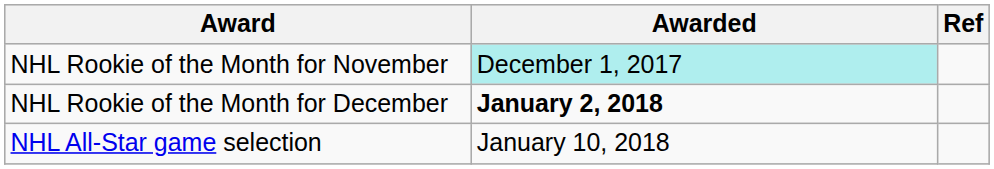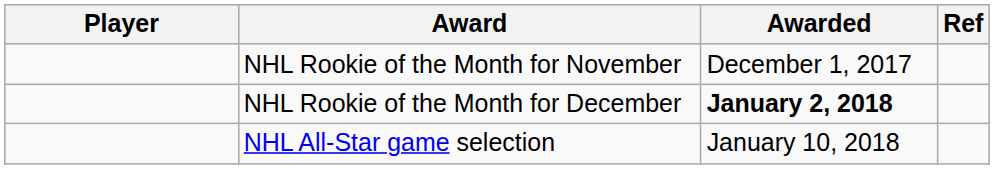 <table class="wikitable sortable" style="width:50%;">
 <tr align=center>
+<th style="width:25%;">Player</th>
 <th style="width:50%;">Award</th>
 <th style="width:50%;" data-sort-type="date">Awarded</th>
 <th style="width:10%;">Ref</th>
 </tr>
 <tr>
+<td></td>
 <td>NHL Rookie of the Month for November</td>
-<td style="background: paleturquoise;">December 1, 2017</td>
+<td>December 1, 2017</td>
 <td></td>
 </tr>
 <tr>
+<td></td>
 <td>NHL Rookie of the Month for December</td>
 <td><strong>January 2, 2018</strong></td>
 <td></td>
 </tr>
 <tr>
+<td></td>
 <td><a href='#'>NHL All-Star game</a> selection</td>
 <td>January 10, 2018</td>
 <td></td>
 </tr>
 </table>
